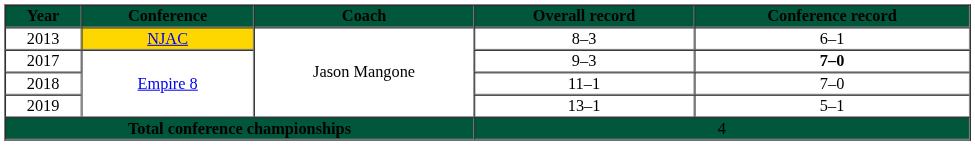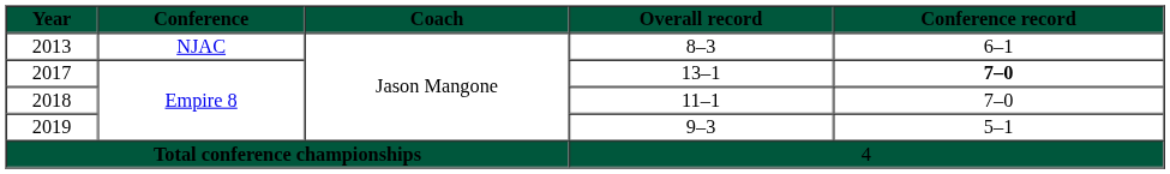 <table cellpadding="1" border="1" cellspacing="0" width="75%">
 <tr>
 <th bgcolor="#00573C"><span>Year</span></th>
 <th bgcolor="#00573C"><span>Conference</span></th>
 <th bgcolor="#00573C"><span>Coach</span></th>
 <th bgcolor="#00573C"><span>Overall record</span></th>
 <th bgcolor="#00573C"><span>Conference record</span></th>
 </tr>
 <tr align="center">
 <td>2013</td>
-<td style="background: gold;"><a href='#'>NJAC</a></td>
+<td><a href='#'>NJAC</a></td>
 <td rowspan="4">Jason Mangone</td>
 <td>8–3</td>
 <td>6–1</td>
 </tr>
 <tr align="center">
 <td>2017</td>
 <td rowspan="3"><a href='#'>Empire 8</a></td>
-<td>9–3</td>
+<td>13–1</td>
 <td><strong>7–0</strong></td>
 </tr>
 <tr align="center">
 <td>2018</td>
 <td>11–1</td>
 <td>7–0</td>
 </tr>
 <tr align="center">
 <td>2019</td>
-<td>13–1</td>
+<td>9–3</td>
 <td>5–1</td>
 </tr>
 <tr align="center">
 <td colspan=3 bgcolor="#00573C"><span> <strong>Total conference championships</strong></span></td>
 <td colspan=2 bgcolor="#00573C"><span> 4</span></td>
 </tr>
 <tr>
 </tr>
 </table>
